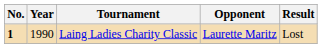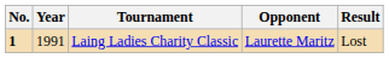 <table class="wikitable" style="font-size:95%;">
 <tr>
 <th>No.</th>
 <th>Year</th>
 <th>Tournament</th>
 <th>Opponent</th>
 <th>Result</th>
 </tr>
 <tr style="background:#F5DEB3;">
 <td><strong>1</strong></td>
-<td>1990</td>
+<td>1991</td>
 <td><a href='#'>Laing Ladies Charity Classic</a></td>
 <td> <a href='#'>Laurette Maritz</a></td>
 <td>Lost</td>
 </tr>
 </table>
